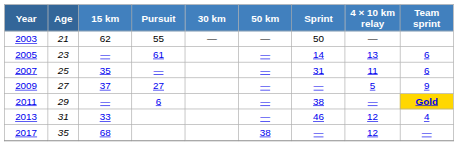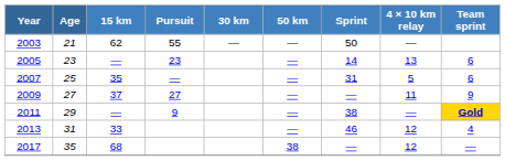 <table class="wikitable" style="font-size:95%; text-align:center; border:grey solid 1px; border-collapse:collapse; background:#ffffff;">
 <tr>
 <th style="background-color:#369; color:white; width:60px;"> Year </th>
 <th style="background-color:#369; color:white; width:40px;"> Age </th>
 <th style="background-color:#4180be; color:white; width:75px;"> 15 km </th>
 <th style="background-color:#4180be; color:white; width:75px;"> Pursuit </th>
 <th style="background-color:#4180be; color:white; width:75px;"> 30 km </th>
 <th style="background-color:#4180be; color:white; width:75px;"> 50 km </th>
 <th style="background-color:#4180be; color:white; width:75px;"> Sprint </th>
 <th style="background-color:#4180be; color:white; width:75px;"> 4 × 10 km <br> relay </th>
 <th style="background-color:#4180be; color:white; width:75px;"> Team <br> sprint </th>
 </tr>
 <tr>
 <td><a href='#'>2003</a></td>
 <td><em>21</em></td>
 <td>62</td>
 <td>55</td>
 <td>—</td>
 <td>—</td>
 <td>50</td>
 <td>—</td>
 <td></td>
 </tr>
 <tr>
 <td><a href='#'>2005</a></td>
 <td><em>23</em></td>
 <td><a href='#'>—</a></td>
-<td><a href='#'>61</a></td>
+<td><a href='#'>23</a></td>
 <td></td>
 <td><a href='#'>—</a></td>
 <td><a href='#'>14</a></td>
 <td><a href='#'>13</a></td>
 <td><a href='#'>6</a></td>
 </tr>
 <tr>
 <td><a href='#'>2007</a></td>
 <td><em>25</em></td>
 <td><a href='#'>35</a></td>
 <td><a href='#'>—</a></td>
 <td></td>
 <td><a href='#'>—</a></td>
 <td><a href='#'>31</a></td>
-<td><a href='#'>11</a></td>
+<td><a href='#'>5</a></td>
 <td><a href='#'>6</a></td>
 </tr>
 <tr>
 <td><a href='#'>2009</a></td>
 <td><em>27</em></td>
 <td><a href='#'>37</a></td>
 <td><a href='#'>27</a></td>
 <td></td>
 <td><a href='#'>—</a></td>
 <td><a href='#'>—</a></td>
-<td><a href='#'>5</a></td>
+<td><a href='#'>11</a></td>
 <td><a href='#'>9</a></td>
 </tr>
 <tr>
 <td><a href='#'>2011</a></td>
 <td><em>29</em></td>
 <td><a href='#'>—</a></td>
-<td><a href='#'>6</a></td>
+<td><a href='#'>9</a></td>
 <td></td>
 <td><a href='#'>—</a></td>
 <td><a href='#'>38</a></td>
 <td><a href='#'>—</a></td>
 <td style="background:gold;"><a href='#'><strong>Gold</strong></a></td>
 </tr>
 <tr>
 <td><a href='#'>2013</a></td>
 <td><em>31</em></td>
 <td><a href='#'>33</a></td>
 <td><a href='#'></a></td>
 <td></td>
 <td><a href='#'>—</a></td>
 <td><a href='#'>46</a></td>
 <td><a href='#'>12</a></td>
 <td><a href='#'>4</a></td>
 </tr>
 <tr>
 <td><a href='#'>2017</a></td>
 <td><em>35</em></td>
 <td><a href='#'>68</a></td>
 <td><a href='#'></a></td>
 <td></td>
 <td><a href='#'>38</a></td>
 <td><a href='#'>—</a></td>
 <td><a href='#'>12</a></td>
 <td><a href='#'>—</a></td>
 </tr>
 <tr>
 </tr>
 </table>
